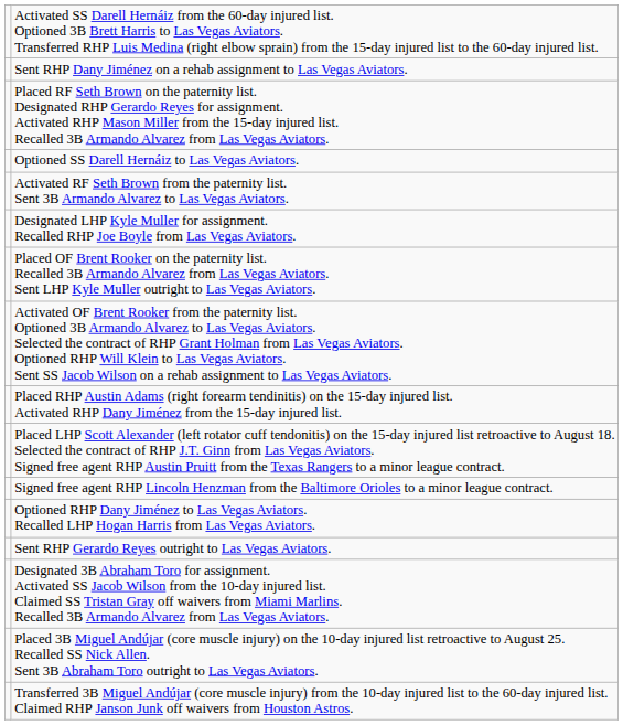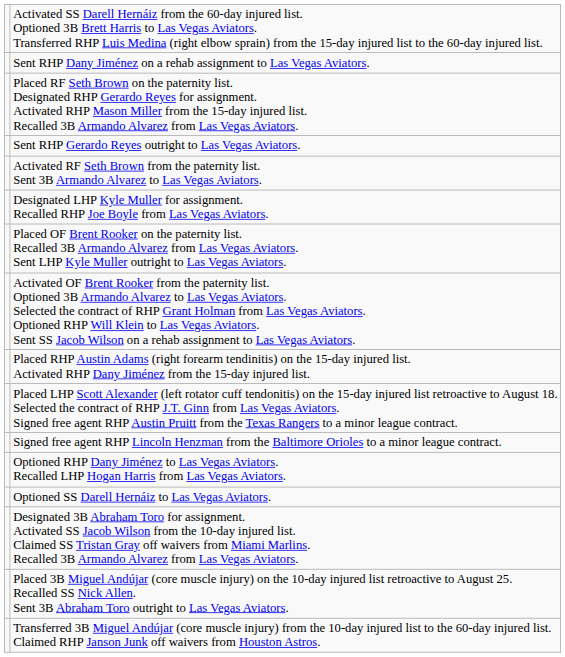 <table class="wikitable">
 <tr>
 <td></td>
 <td>Activated SS <a href='#'>Darell Hernáiz</a> from the 60-day injured list. <br> Optioned 3B <a href='#'>Brett Harris</a> to <a href='#'>Las Vegas Aviators</a>. <br> Transferred RHP <a href='#'>Luis Medina</a> (right elbow sprain) from the 15-day injured list to the 60-day injured list.</td>
 </tr>
 <tr>
 <td></td>
 <td>Sent RHP <a href='#'>Dany Jiménez</a> on a rehab assignment to <a href='#'>Las Vegas Aviators</a>.</td>
 </tr>
 <tr>
 <td></td>
 <td>Placed RF <a href='#'>Seth Brown</a> on the paternity list. <br> Designated RHP <a href='#'>Gerardo Reyes</a> for assignment. <br> Activated RHP <a href='#'>Mason Miller</a> from the 15-day injured list. <br> Recalled 3B <a href='#'>Armando Alvarez</a> from <a href='#'>Las Vegas Aviators</a>.</td>
 </tr>
 <tr>
 <td></td>
-<td>Optioned SS <a href='#'>Darell Hernáiz</a> to <a href='#'>Las Vegas Aviators</a>.</td>
+<td>Sent RHP <a href='#'>Gerardo Reyes</a> outright to <a href='#'>Las Vegas Aviators</a>.</td>
 </tr>
 <tr>
 <td></td>
 <td>Activated RF <a href='#'>Seth Brown</a> from the paternity list. <br> Sent 3B <a href='#'>Armando Alvarez</a> to <a href='#'>Las Vegas Aviators</a>.</td>
 </tr>
 <tr>
 <td></td>
 <td>Designated LHP <a href='#'>Kyle Muller</a> for assignment. <br> Recalled RHP <a href='#'>Joe Boyle</a> from <a href='#'>Las Vegas Aviators</a>.</td>
 </tr>
 <tr>
 <td></td>
 <td>Placed OF <a href='#'>Brent Rooker</a> on the paternity list. <br> Recalled 3B <a href='#'>Armando Alvarez</a> from <a href='#'>Las Vegas Aviators</a>. <br> Sent LHP <a href='#'>Kyle Muller</a> outright to <a href='#'>Las Vegas Aviators</a>.</td>
 </tr>
 <tr>
 <td></td>
 <td>Activated OF <a href='#'>Brent Rooker</a> from the paternity list. <br> Optioned 3B <a href='#'>Armando Alvarez</a> to <a href='#'>Las Vegas Aviators</a>. <br> Selected the contract of RHP <a href='#'>Grant Holman</a> from <a href='#'>Las Vegas Aviators</a>. <br> Optioned RHP <a href='#'>Will Klein</a> to <a href='#'>Las Vegas Aviators</a>. <br> Sent SS <a href='#'>Jacob Wilson</a> on a rehab assignment to <a href='#'>Las Vegas Aviators</a>.</td>
 </tr>
 <tr>
 <td></td>
 <td>Placed RHP <a href='#'>Austin Adams</a> (right forearm tendinitis) on the 15-day injured list. <br> Activated RHP <a href='#'>Dany Jiménez</a> from the 15-day injured list.</td>
 </tr>
 <tr>
 <td></td>
 <td>Placed LHP <a href='#'>Scott Alexander</a> (left rotator cuff tendonitis) on the 15-day injured list retroactive to August 18. <br> Selected the contract of RHP <a href='#'>J.T. Ginn</a> from <a href='#'>Las Vegas Aviators</a>. <br> Signed free agent RHP <a href='#'>Austin Pruitt</a> from the <a href='#'>Texas Rangers</a> to a minor league contract.</td>
 </tr>
 <tr>
 <td></td>
 <td>Signed free agent RHP <a href='#'>Lincoln Henzman</a> from the <a href='#'>Baltimore Orioles</a> to a minor league contract.</td>
 </tr>
 <tr>
 <td></td>
 <td>Optioned RHP <a href='#'>Dany Jiménez</a> to <a href='#'>Las Vegas Aviators</a>. <br> Recalled LHP <a href='#'>Hogan Harris</a> from <a href='#'>Las Vegas Aviators</a>.</td>
 </tr>
 <tr>
 <td></td>
-<td>Sent RHP <a href='#'>Gerardo Reyes</a> outright to <a href='#'>Las Vegas Aviators</a>.</td>
+<td>Optioned SS <a href='#'>Darell Hernáiz</a> to <a href='#'>Las Vegas Aviators</a>.</td>
 </tr>
 <tr>
 <td></td>
 <td>Designated 3B <a href='#'>Abraham Toro</a> for assignment. <br> Activated SS <a href='#'>Jacob Wilson</a> from the 10-day injured list. <br> Claimed SS <a href='#'>Tristan Gray</a> off waivers from <a href='#'>Miami Marlins</a>. <br> Recalled 3B <a href='#'>Armando Alvarez</a> from <a href='#'>Las Vegas Aviators</a>.</td>
 </tr>
 <tr>
 <td></td>
 <td>Placed 3B <a href='#'>Miguel Andújar</a> (core muscle injury) on the 10-day injured list retroactive to August 25. <br> Recalled SS <a href='#'>Nick Allen</a>. <br> Sent 3B <a href='#'>Abraham Toro</a> outright to <a href='#'>Las Vegas Aviators</a>.</td>
 </tr>
 <tr>
 <td></td>
 <td>Transferred 3B <a href='#'>Miguel Andújar</a> (core muscle injury) from the 10-day injured list to the 60-day injured list. <br> Claimed RHP <a href='#'>Janson Junk</a> off waivers from <a href='#'>Houston Astros</a>.</td>
 </tr>
 </table>
